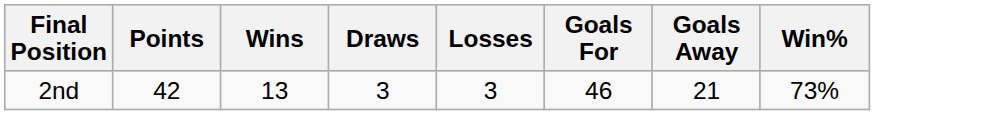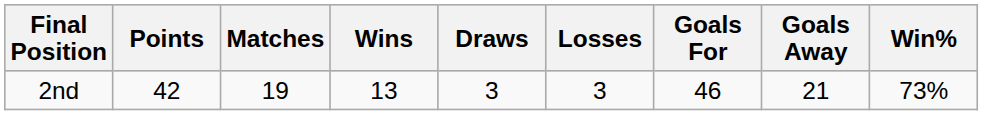 <table class="wikitable" style="font-size: 95%; text-align: center;">
 <tr>
 <th width=60>Final Position</th>
 <th width=60>Points</th>
+<th width=60>Matches</th>
 <th width=60>Wins</th>
 <th width=60>Draws</th>
 <th width=60>Losses</th>
 <th width=60>Goals For</th>
 <th width=60>Goals Away</th>
 <th width=60>Win%</th>
 </tr>
 <tr>
 <td>2nd</td>
 <td>42</td>
+<td>19</td>
 <td>13</td>
 <td>3</td>
 <td>3</td>
 <td>46</td>
 <td>21</td>
 <td>73%</td>
 </tr>
 </table>
